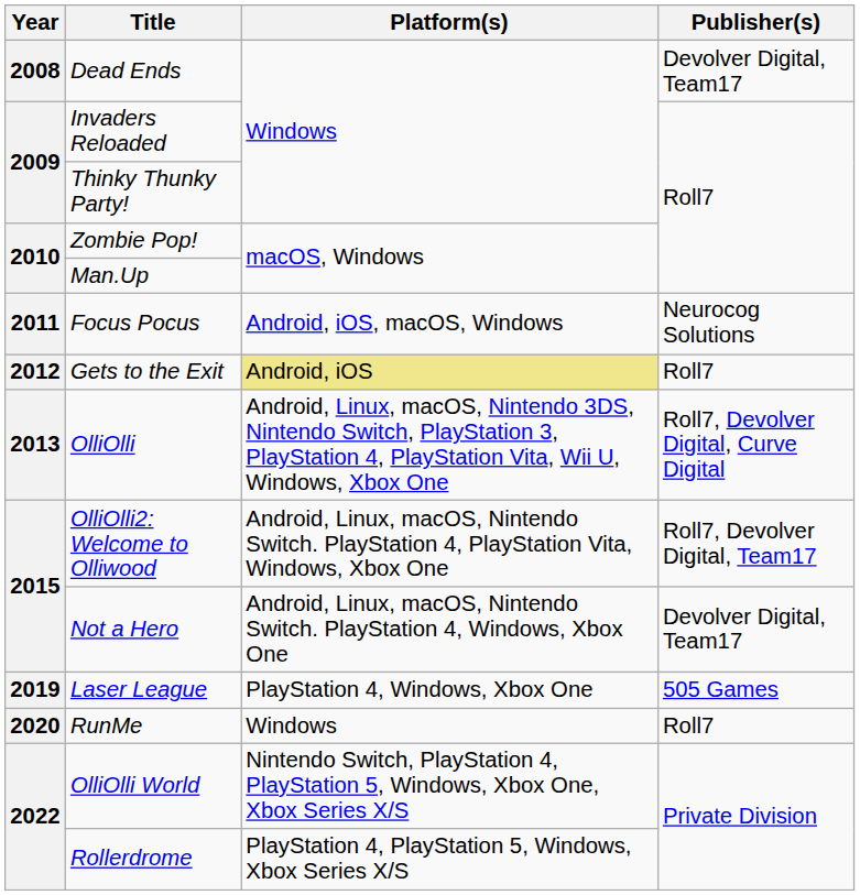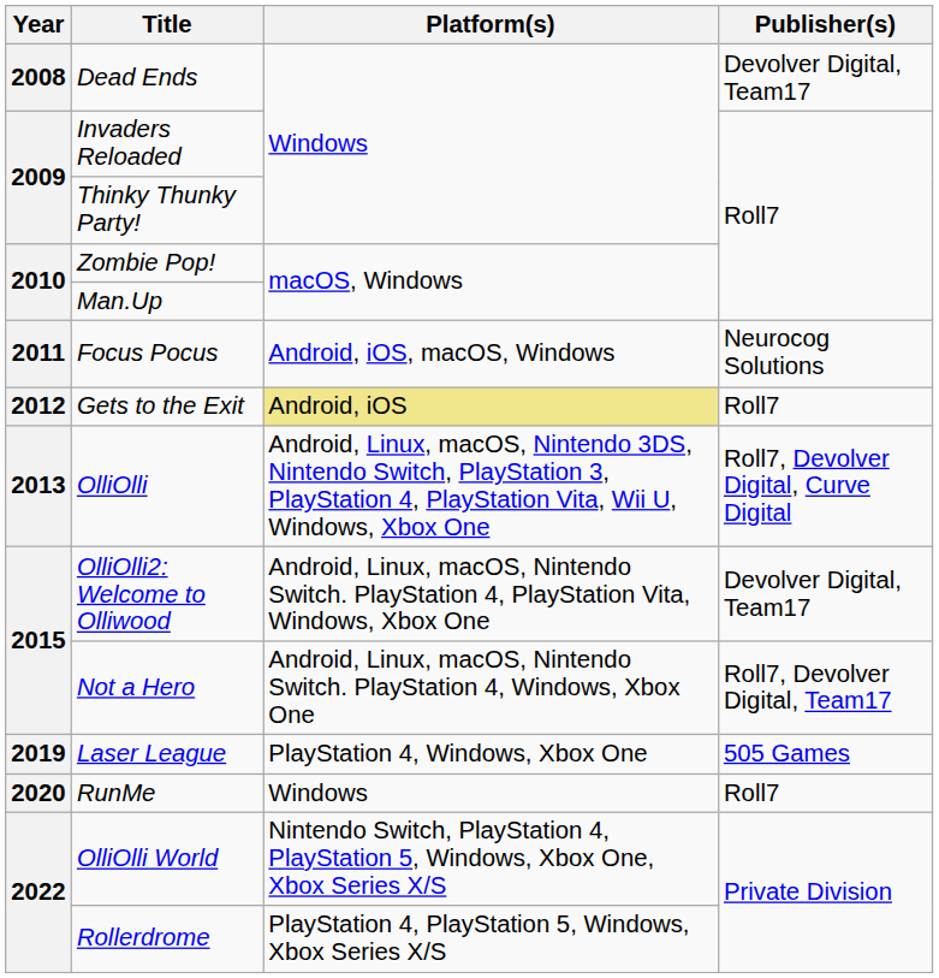 <table class="wikitable sortable plainrowheaders">
 <tr>
 <th scope="col">Year</th>
 <th scope="col">Title</th>
 <th scope="col">Platform(s)</th>
 <th scope="col">Publisher(s)</th>
 </tr>
 <tr>
 <th scope="row">2008</th>
 <td><em>Dead Ends</em></td>
 <td rowspan="3"><a href='#'>Windows</a></td>
 <td>Devolver Digital, Team17</td>
 </tr>
 <tr>
 <th scope="row" rowspan="2">2009</th>
 <td><em>Invaders Reloaded</em></td>
 <td rowspan="4">Roll7</td>
 </tr>
 <tr>
 <td><em>Thinky Thunky Party!</em></td>
 </tr>
 <tr>
 <th scope="row" rowspan="2">2010</th>
 <td><em>Zombie Pop!</em></td>
 <td rowspan="2"><a href='#'>macOS</a>, Windows</td>
 </tr>
 <tr>
 <td><em>Man.Up</em></td>
 </tr>
 <tr>
 <th scope="row">2011</th>
 <td><em>Focus Pocus</em></td>
 <td><a href='#'>Android</a>, <a href='#'>iOS</a>, macOS, Windows</td>
 <td>Neurocog Solutions</td>
 </tr>
 <tr>
 <th scope="row">2012</th>
 <td><em>Gets to the Exit</em></td>
 <td style="background: khaki;">Android, iOS</td>
 <td>Roll7</td>
 </tr>
 <tr>
 <th scope="row">2013</th>
 <td><em><a href='#'>OlliOlli</a></em></td>
 <td>Android, <a href='#'>Linux</a>, macOS, <a href='#'>Nintendo 3DS</a>, <a href='#'>Nintendo Switch</a>, <a href='#'>PlayStation 3</a>, <a href='#'>PlayStation 4</a>, <a href='#'>PlayStation Vita</a>, <a href='#'>Wii U</a>, Windows, <a href='#'>Xbox One</a></td>
 <td>Roll7, <a href='#'>Devolver Digital</a>, <a href='#'>Curve Digital</a></td>
 </tr>
 <tr>
 <th scope="row" rowspan="2">2015</th>
 <td><em><a href='#'>OlliOlli2: Welcome to Olliwood</a></em></td>
 <td>Android, Linux, macOS, Nintendo Switch. PlayStation 4, PlayStation Vita, Windows, Xbox One</td>
-<td>Roll7, Devolver Digital, <a href='#'>Team17</a></td>
+<td>Devolver Digital, Team17</td>
 </tr>
 <tr>
 <td><em><a href='#'>Not a Hero</a></em></td>
 <td>Android, Linux, macOS, Nintendo Switch. PlayStation 4, Windows, Xbox One</td>
-<td>Devolver Digital, Team17</td>
+<td>Roll7, Devolver Digital, <a href='#'>Team17</a></td>
 </tr>
 <tr>
 <th scope="row">2019</th>
 <td><em><a href='#'>Laser League</a></em></td>
 <td>PlayStation 4, Windows, Xbox One</td>
 <td><a href='#'>505 Games</a></td>
 </tr>
 <tr>
 <th scope="row">2020</th>
 <td><em>RunMe</em></td>
 <td>Windows</td>
 <td>Roll7</td>
 </tr>
 <tr>
 <th scope="row" rowspan="2">2022</th>
 <td><em><a href='#'>OlliOlli World</a></em></td>
 <td>Nintendo Switch, PlayStation 4, <a href='#'>PlayStation 5</a>, Windows, Xbox One, <a href='#'>Xbox Series X/S</a></td>
 <td rowspan="2"><a href='#'>Private Division</a></td>
 </tr>
 <tr>
 <td><em><a href='#'>Rollerdrome</a></em></td>
 <td>PlayStation 4, PlayStation 5, Windows, Xbox Series X/S</td>
 </tr>
 </table>
